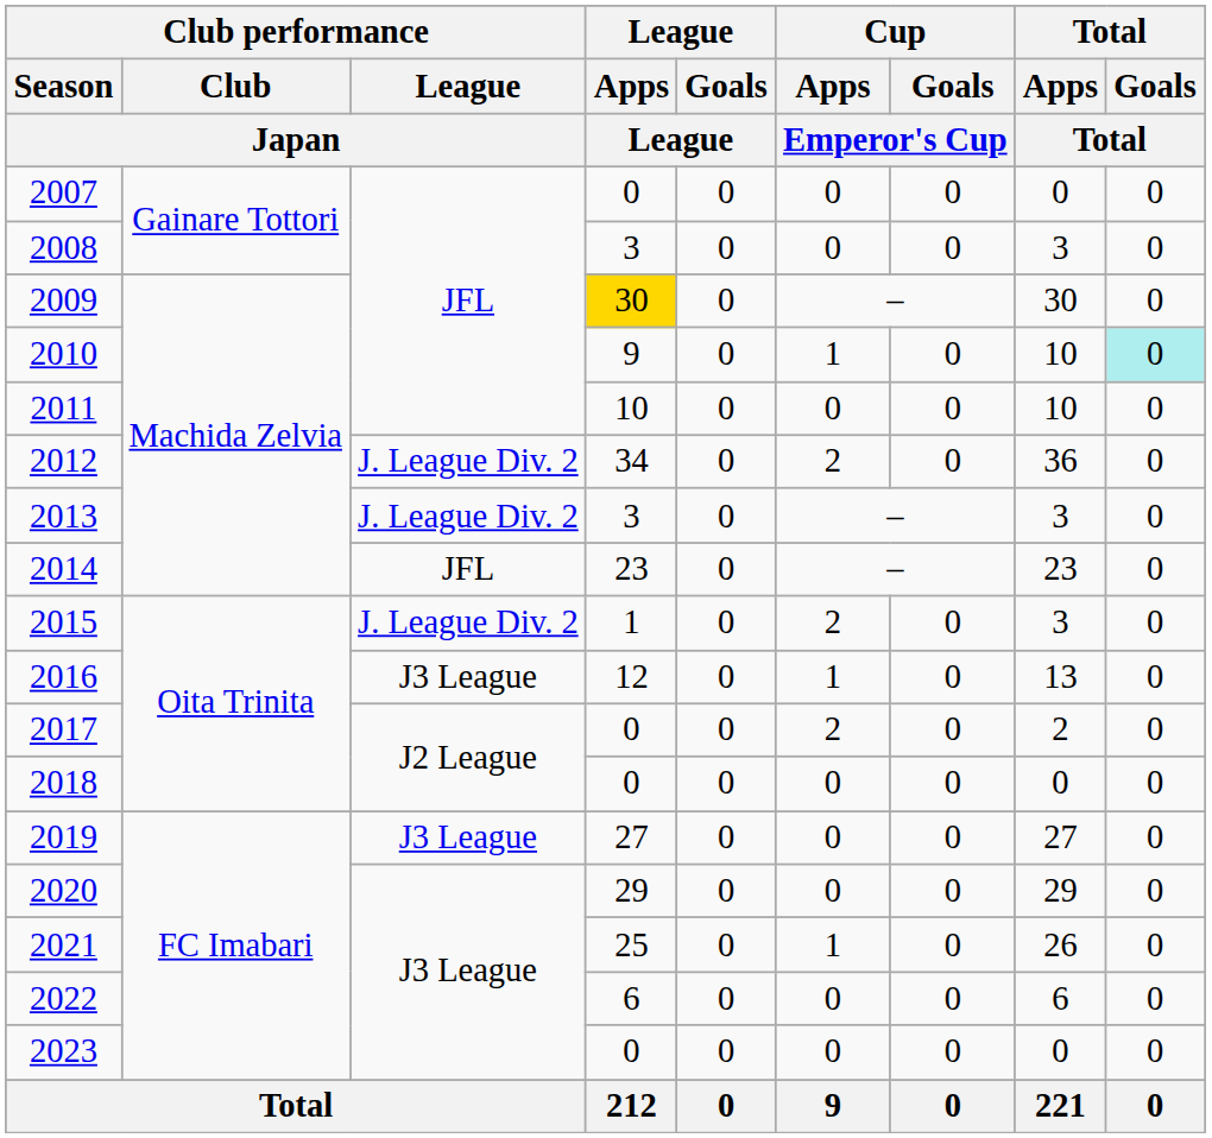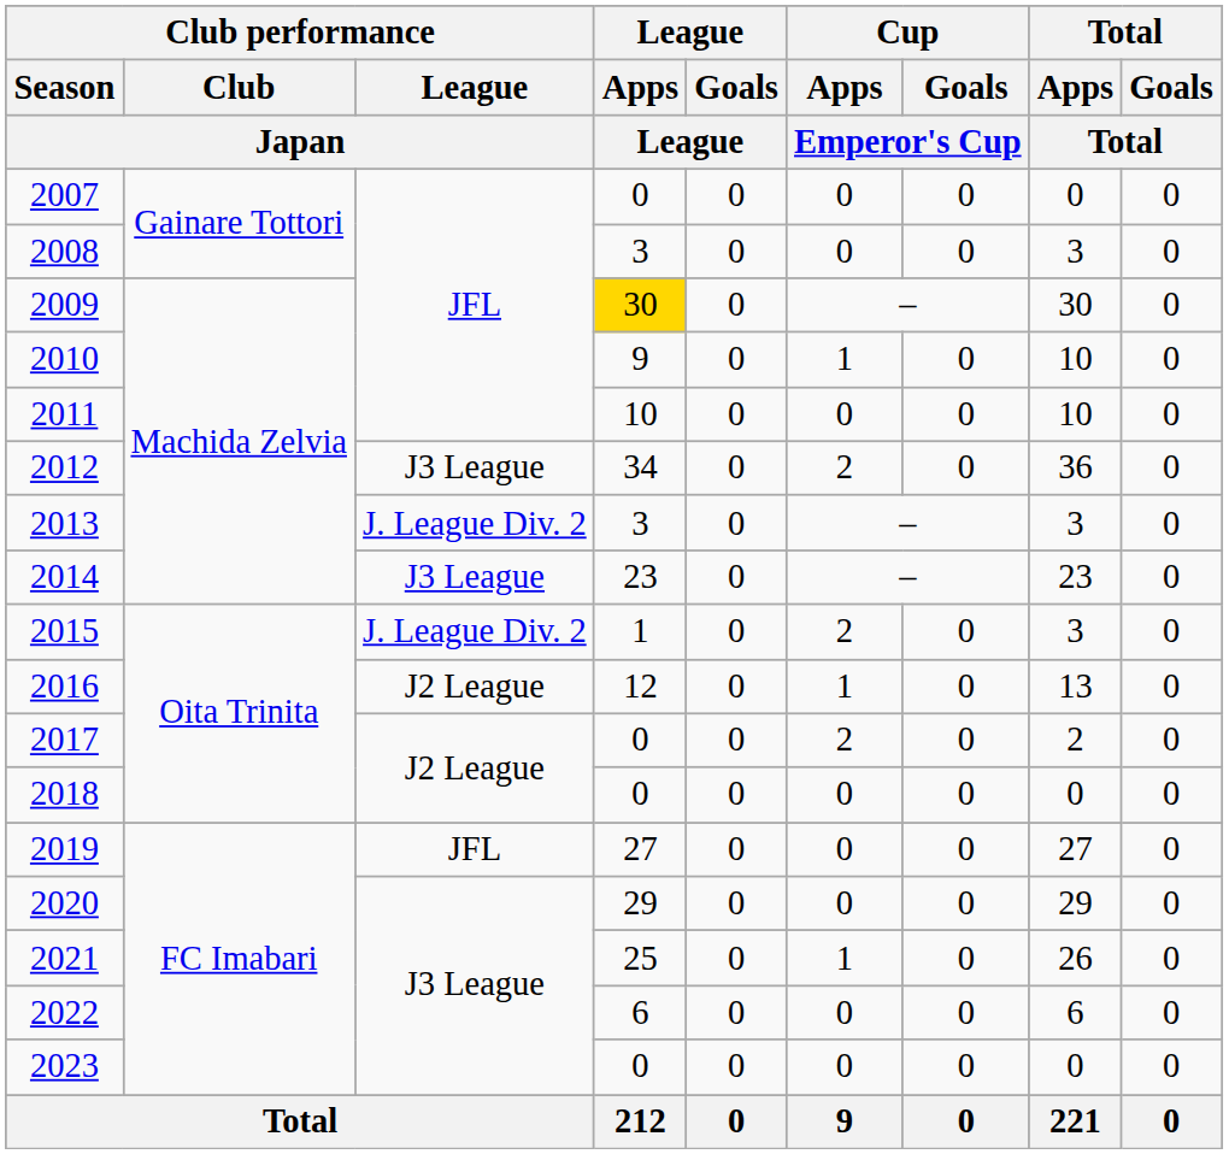 <table class="wikitable" style="text-align:center;">
 <tr>
 <th colspan=3>Club performance</th>
 <th colspan=2>League</th>
 <th colspan=2>Cup</th>
 <th colspan=2>Total</th>
 </tr>
 <tr>
 <th>Season</th>
 <th>Club</th>
 <th>League</th>
 <th>Apps</th>
 <th>Goals</th>
 <th>Apps</th>
 <th>Goals</th>
 <th>Apps</th>
 <th>Goals</th>
 </tr>
 <tr>
 <th colspan=3>Japan</th>
 <th colspan=2>League</th>
 <th colspan=2><a href='#'>Emperor's Cup</a></th>
 <th colspan=2>Total</th>
 </tr>
 <tr>
 <td><a href='#'>2007</a></td>
 <td rowspan="2"><a href='#'>Gainare Tottori</a></td>
 <td rowspan="5"><a href='#'>JFL</a></td>
 <td>0</td>
 <td>0</td>
 <td>0</td>
 <td>0</td>
 <td>0</td>
 <td>0</td>
 </tr>
 <tr>
 <td><a href='#'>2008</a></td>
 <td>3</td>
 <td>0</td>
 <td>0</td>
 <td>0</td>
 <td>3</td>
 <td>0</td>
 </tr>
 <tr>
 <td><a href='#'>2009</a></td>
 <td rowspan="6"><a href='#'>Machida Zelvia</a></td>
 <td style="background: gold;">30</td>
 <td>0</td>
 <td colspan="2">–</td>
 <td>30</td>
 <td>0</td>
 </tr>
 <tr>
 <td><a href='#'>2010</a></td>
 <td>9</td>
 <td>0</td>
 <td>1</td>
 <td>0</td>
 <td>10</td>
-<td style="background: paleturquoise;">0</td>
+<td>0</td>
 </tr>
 <tr>
 <td><a href='#'>2011</a></td>
 <td>10</td>
 <td>0</td>
 <td>0</td>
 <td>0</td>
 <td>10</td>
 <td>0</td>
 </tr>
 <tr>
 <td><a href='#'>2012</a></td>
-<td><a href='#'>J. League Div. 2</a></td>
+<td>J3 League</td>
 <td>34</td>
 <td>0</td>
 <td>2</td>
 <td>0</td>
 <td>36</td>
 <td>0</td>
 </tr>
 <tr>
 <td><a href='#'>2013</a></td>
 <td><a href='#'>J. League Div. 2</a></td>
 <td>3</td>
 <td>0</td>
 <td colspan="2">–</td>
 <td>3</td>
 <td>0</td>
 </tr>
 <tr>
 <td><a href='#'>2014</a></td>
-<td>JFL</td>
+<td><a href='#'>J3 League</a></td>
 <td>23</td>
 <td>0</td>
 <td colspan="2">–</td>
 <td>23</td>
 <td>0</td>
 </tr>
 <tr>
 <td><a href='#'>2015</a></td>
 <td rowspan="4"><a href='#'>Oita Trinita</a></td>
 <td><a href='#'>J. League Div. 2</a></td>
 <td>1</td>
 <td>0</td>
 <td>2</td>
 <td>0</td>
 <td>3</td>
 <td>0</td>
 </tr>
 <tr>
 <td><a href='#'>2016</a></td>
-<td>J3 League</td>
+<td>J2 League</td>
 <td>12</td>
 <td>0</td>
 <td>1</td>
 <td>0</td>
 <td>13</td>
 <td>0</td>
 </tr>
 <tr>
 <td><a href='#'>2017</a></td>
 <td rowspan="2">J2 League</td>
 <td>0</td>
 <td>0</td>
 <td>2</td>
 <td>0</td>
 <td>2</td>
 <td>0</td>
 </tr>
 <tr>
 <td><a href='#'>2018</a></td>
 <td>0</td>
 <td>0</td>
 <td>0</td>
 <td>0</td>
 <td>0</td>
 <td>0</td>
 </tr>
 <tr>
 <td><a href='#'>2019</a></td>
 <td rowspan="5"><a href='#'>FC Imabari</a></td>
-<td><a href='#'>J3 League</a></td>
+<td>JFL</td>
 <td>27</td>
 <td>0</td>
 <td>0</td>
 <td>0</td>
 <td>27</td>
 <td>0</td>
 </tr>
 <tr>
 <td><a href='#'>2020</a></td>
 <td rowspan="4">J3 League</td>
 <td>29</td>
 <td>0</td>
 <td>0</td>
 <td>0</td>
 <td>29</td>
 <td>0</td>
 </tr>
 <tr>
 <td><a href='#'>2021</a></td>
 <td>25</td>
 <td>0</td>
 <td>1</td>
 <td>0</td>
 <td>26</td>
 <td>0</td>
 </tr>
 <tr>
 <td><a href='#'>2022</a></td>
 <td>6</td>
 <td>0</td>
 <td>0</td>
 <td>0</td>
 <td>6</td>
 <td>0</td>
 </tr>
 <tr>
 <td><a href='#'>2023</a></td>
 <td>0</td>
 <td>0</td>
 <td>0</td>
 <td>0</td>
 <td>0</td>
 <td>0</td>
 </tr>
 <tr>
 <th colspan=3>Total</th>
 <th>212</th>
 <th>0</th>
 <th>9</th>
 <th>0</th>
 <th>221</th>
 <th>0</th>
 </tr>
 </table>
